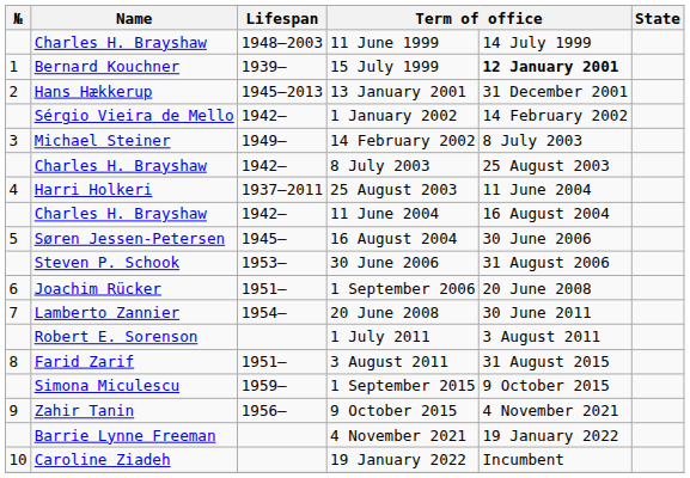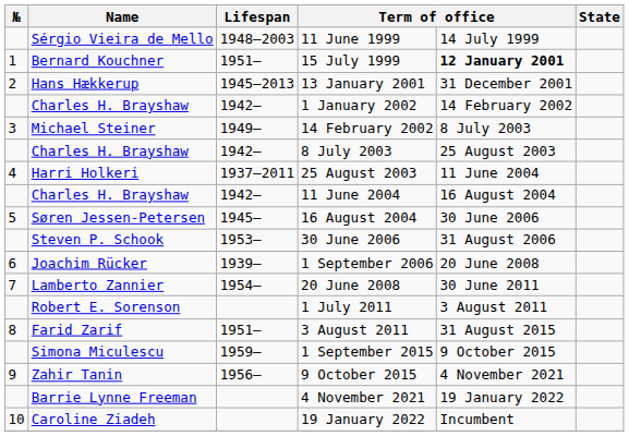 <table class="wikitable">
 <tr>
 <th>№</th>
 <th>Name</th>
 <th>Lifespan</th>
 <th colspan="2">Term of office</th>
 <th>State</th>
 </tr>
 <tr>
 <td></td>
-<td><a href='#'>Charles H. Brayshaw</a></td>
+<td><a href='#'>Sérgio Vieira de Mello</a></td>
 <td>1948–2003</td>
 <td>11 June 1999</td>
 <td>14 July 1999</td>
 <td></td>
 </tr>
 <tr>
 <td>1</td>
 <td><a href='#'>Bernard Kouchner</a></td>
-<td>1939–</td>
+<td>1951–</td>
 <td>15 July 1999</td>
 <td><strong>12 January 2001</strong></td>
 <td></td>
 </tr>
 <tr>
 <td>2</td>
 <td><a href='#'>Hans Hækkerup</a></td>
 <td>1945–2013</td>
 <td>13 January 2001</td>
 <td>31 December 2001</td>
 <td></td>
 </tr>
 <tr>
 <td></td>
-<td><a href='#'>Sérgio Vieira de Mello</a></td>
+<td><a href='#'>Charles H. Brayshaw</a></td>
 <td>1942–</td>
 <td>1 January 2002</td>
 <td>14 February 2002</td>
 <td></td>
 </tr>
 <tr>
 <td>3</td>
 <td><a href='#'>Michael Steiner</a></td>
 <td>1949–</td>
 <td>14 February 2002</td>
 <td>8 July 2003</td>
 <td></td>
 </tr>
 <tr>
 <td></td>
 <td><a href='#'>Charles H. Brayshaw</a></td>
 <td>1942–</td>
 <td>8 July 2003</td>
 <td>25 August 2003</td>
 <td></td>
 </tr>
 <tr>
 <td>4</td>
 <td><a href='#'>Harri Holkeri</a></td>
 <td>1937–2011</td>
 <td>25 August 2003</td>
 <td>11 June 2004</td>
 <td></td>
 </tr>
 <tr>
 <td></td>
 <td><a href='#'>Charles H. Brayshaw</a></td>
 <td>1942–</td>
 <td>11 June 2004</td>
 <td>16 August 2004</td>
 <td></td>
 </tr>
 <tr>
 <td>5</td>
 <td><a href='#'>Søren Jessen-Petersen</a></td>
 <td>1945–</td>
 <td>16 August 2004</td>
 <td>30 June 2006</td>
 <td></td>
 </tr>
 <tr>
 <td></td>
 <td><a href='#'>Steven P. Schook</a></td>
 <td>1953–</td>
 <td>30 June 2006</td>
 <td>31 August 2006</td>
 <td></td>
 </tr>
 <tr>
 <td>6</td>
 <td><a href='#'>Joachim Rücker</a></td>
-<td>1951–</td>
+<td>1939–</td>
 <td>1 September 2006</td>
 <td>20 June 2008</td>
 <td></td>
 </tr>
 <tr>
 <td>7</td>
 <td><a href='#'>Lamberto Zannier</a></td>
 <td>1954–</td>
 <td>20 June 2008</td>
 <td>30 June 2011</td>
 <td></td>
 </tr>
 <tr>
 <td></td>
 <td><a href='#'>Robert E. Sorenson</a></td>
 <td></td>
 <td>1 July 2011</td>
 <td>3 August 2011</td>
 <td></td>
 </tr>
 <tr>
 <td>8</td>
 <td><a href='#'>Farid Zarif</a></td>
 <td>1951–</td>
 <td>3 August 2011</td>
 <td>31 August 2015</td>
 <td></td>
 </tr>
 <tr>
 <td></td>
 <td><a href='#'>Simona Miculescu</a></td>
 <td>1959–</td>
 <td>1 September 2015</td>
 <td>9 October 2015</td>
 <td></td>
 </tr>
 <tr>
 <td>9</td>
 <td><a href='#'>Zahir Tanin</a></td>
 <td>1956–</td>
 <td>9 October 2015</td>
 <td>4 November 2021</td>
 <td></td>
 </tr>
 <tr>
 <td></td>
 <td><a href='#'>Barrie Lynne Freeman</a></td>
 <td></td>
 <td>4 November 2021</td>
 <td>19 January 2022</td>
 <td></td>
 </tr>
 <tr>
 <td>10</td>
 <td><a href='#'>Caroline Ziadeh</a></td>
 <td></td>
 <td>19 January 2022</td>
 <td>Incumbent</td>
 <td></td>
 </tr>
 <tr>
 </tr>
 </table>
